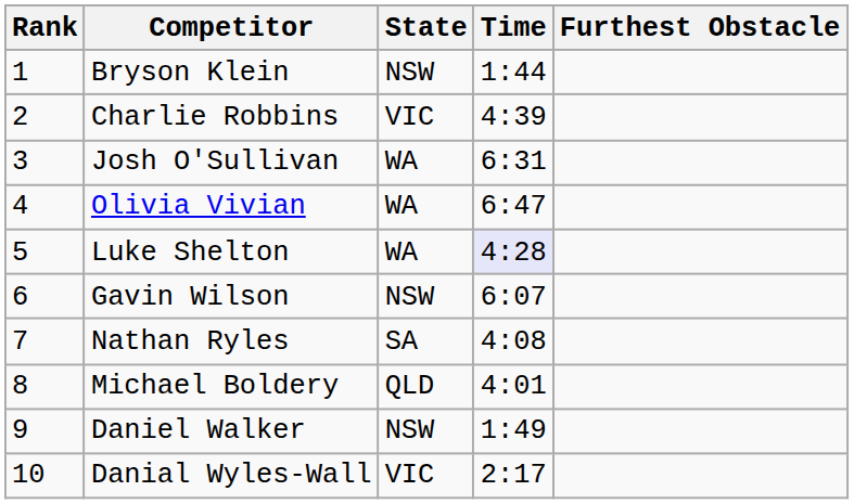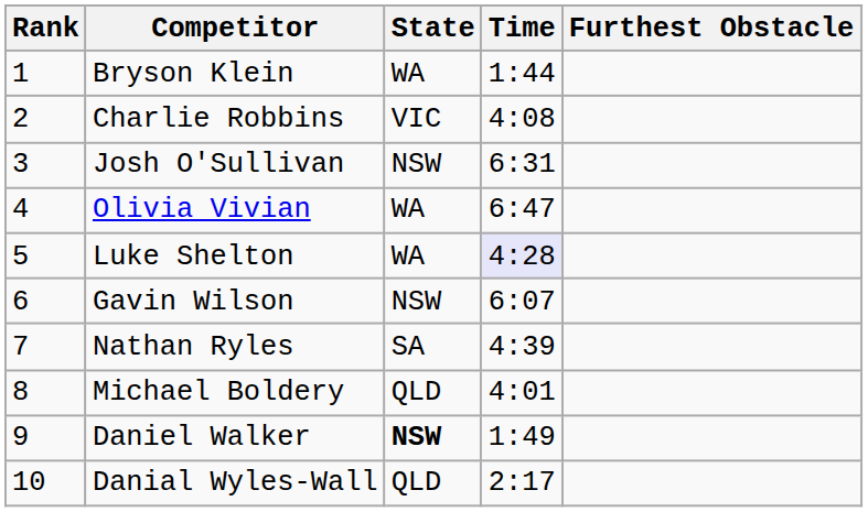 <table class="wikitable sortable mw-collapsible">
 <tr>
 <th>Rank</th>
 <th>Competitor</th>
 <th>State</th>
 <th>Time</th>
 <th>Furthest Obstacle</th>
 </tr>
 <tr>
 <td>1</td>
 <td>Bryson Klein</td>
-<td>NSW</td>
+<td>WA</td>
 <td>1:44</td>
 <td></td>
 </tr>
 <tr>
 <td>2</td>
 <td>Charlie Robbins</td>
 <td>VIC</td>
-<td>4:39</td>
+<td>4:08</td>
 <td></td>
 </tr>
 <tr>
 <td>3</td>
 <td>Josh O'Sullivan</td>
-<td>WA</td>
+<td>NSW</td>
 <td>6:31</td>
 <td></td>
 </tr>
 <tr>
 <td>4</td>
 <td><a href='#'>Olivia Vivian</a></td>
 <td>WA</td>
 <td>6:47</td>
 <td></td>
 </tr>
 <tr>
 <td>5</td>
 <td>Luke Shelton</td>
 <td>WA</td>
 <td style="background: lavender;">4:28</td>
 <td></td>
 </tr>
 <tr>
 <td>6</td>
 <td>Gavin Wilson</td>
 <td>NSW</td>
 <td>6:07</td>
 <td></td>
 </tr>
 <tr>
 <td>7</td>
 <td>Nathan Ryles</td>
 <td>SA</td>
-<td>4:08</td>
+<td>4:39</td>
 <td></td>
 </tr>
 <tr>
 <td>8</td>
 <td>Michael Boldery</td>
 <td>QLD</td>
 <td>4:01</td>
 <td></td>
 </tr>
 <tr>
 <td>9</td>
 <td>Daniel Walker</td>
-<td>NSW</td>
+<td><strong>NSW</strong></td>
 <td>1:49</td>
 <td></td>
 </tr>
 <tr>
 <td>10</td>
 <td>Danial Wyles-Wall</td>
-<td>VIC</td>
+<td>QLD</td>
 <td>2:17</td>
 <td></td>
 </tr>
 </table>
